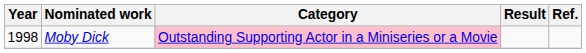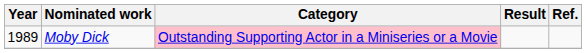 <table class="wikitable">
 <tr>
 <th>Year</th>
 <th>Nominated work</th>
 <th>Category</th>
 <th>Result</th>
 <th>Ref.</th>
 </tr>
 <tr>
-<td>1998</td>
+<td>1989</td>
 <td><em><a href='#'>Moby Dick</a></em></td>
 <td style="background: pink;"><a href='#'>Outstanding Supporting Actor in a Miniseries or a Movie</a></td>
 <td></td>
 <td></td>
 </tr>
 <tr>
 </tr>
 </table>
